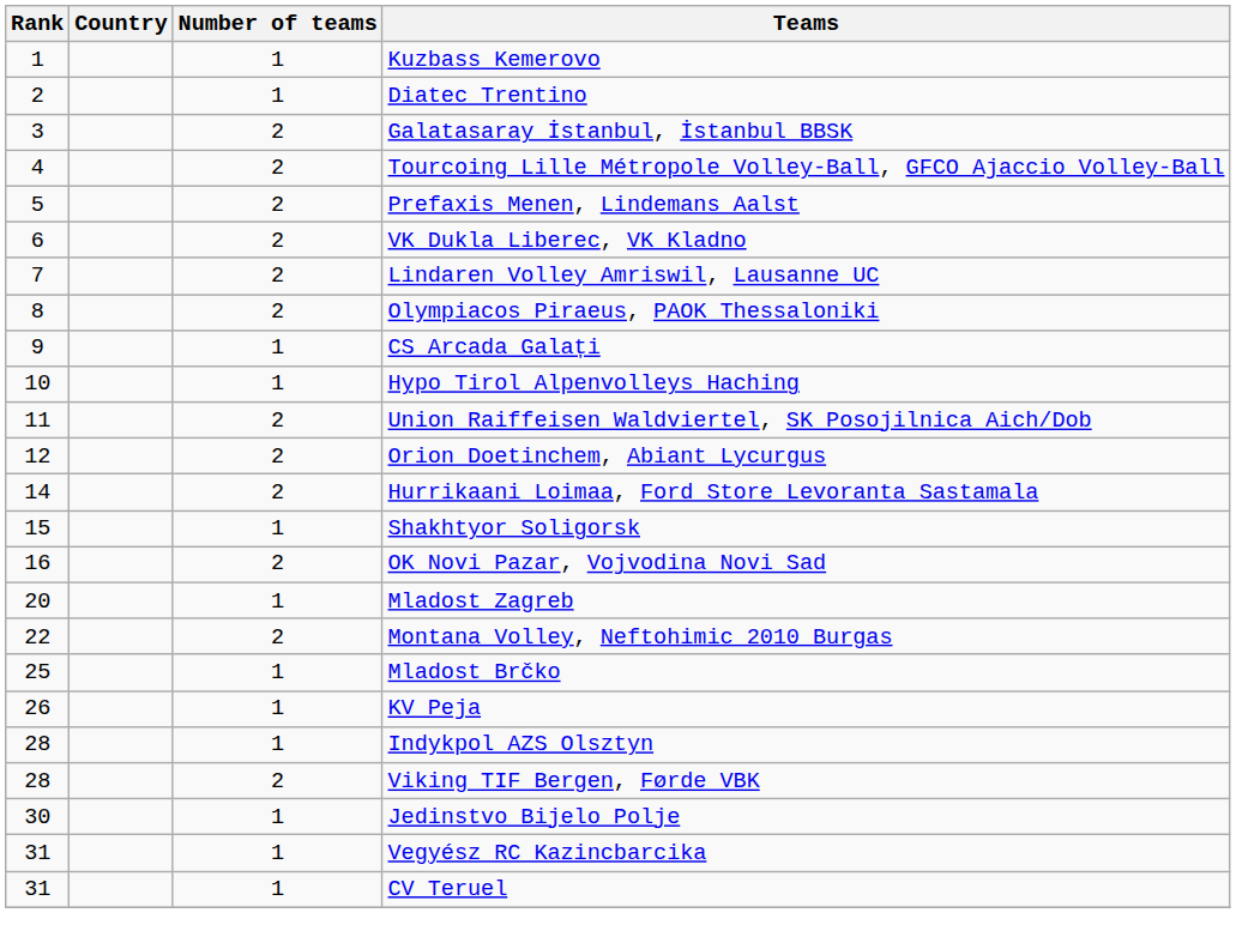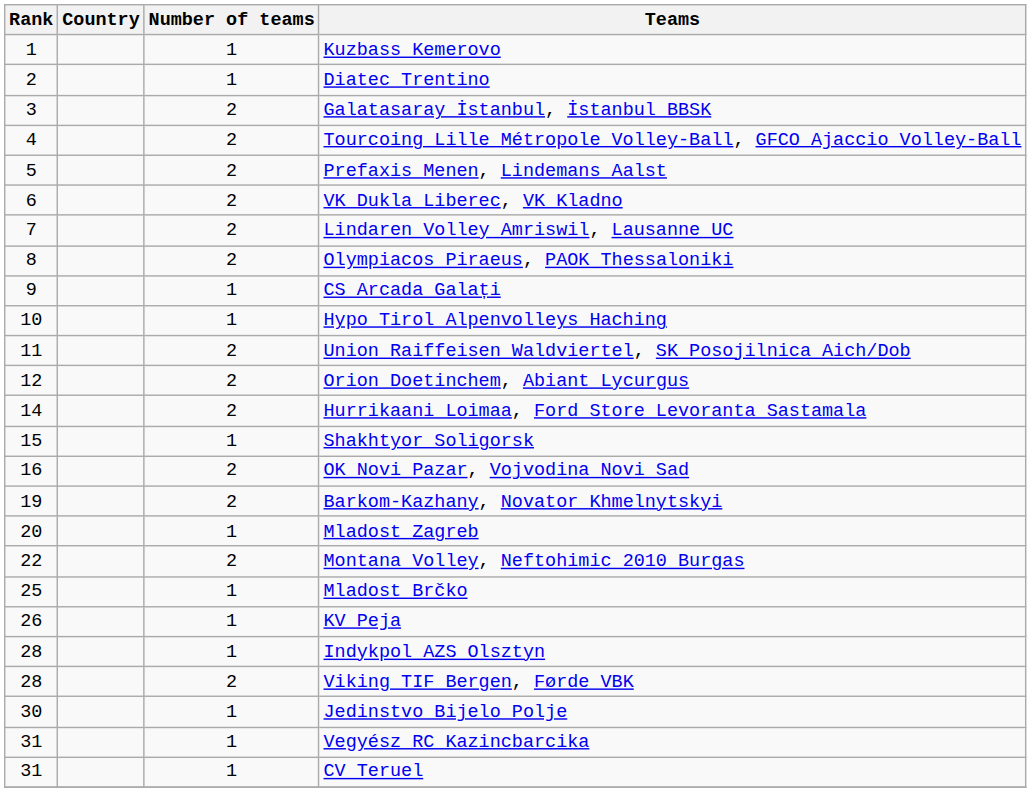 <table class="wikitable" style="text-align:left">
 <tr>
 <th>Rank</th>
 <th>Country</th>
 <th>Number of teams</th>
 <th>Teams</th>
 </tr>
 <tr>
 <td align="center">1</td>
 <td></td>
 <td align="center">1</td>
 <td><a href='#'>Kuzbass Kemerovo</a></td>
 </tr>
 <tr>
 <td align="center">2</td>
 <td></td>
 <td align="center">1</td>
 <td><a href='#'>Diatec Trentino</a></td>
 </tr>
 <tr>
 <td align="center">3</td>
 <td></td>
 <td align="center">2</td>
 <td><a href='#'>Galatasaray İstanbul</a>, <a href='#'>İstanbul BBSK</a></td>
 </tr>
 <tr>
 <td align="center">4</td>
 <td></td>
 <td align="center">2</td>
 <td><a href='#'>Tourcoing Lille Métropole Volley-Ball</a>, <a href='#'>GFCO Ajaccio Volley-Ball</a></td>
 </tr>
 <tr>
 <td align="center">5</td>
 <td></td>
 <td align="center">2</td>
 <td><a href='#'>Prefaxis Menen</a>, <a href='#'>Lindemans Aalst</a></td>
 </tr>
 <tr>
 <td align="center">6</td>
 <td></td>
 <td align="center">2</td>
 <td><a href='#'>VK Dukla Liberec</a>, <a href='#'>VK Kladno</a></td>
 </tr>
 <tr>
 <td align="center">7</td>
 <td></td>
 <td align="center">2</td>
 <td><a href='#'>Lindaren Volley Amriswil</a>, <a href='#'>Lausanne UC</a></td>
 </tr>
 <tr |>
 <td align="center">8</td>
 <td></td>
 <td align="center">2</td>
 <td><a href='#'>Olympiacos Piraeus</a>, <a href='#'>PAOK Thessaloniki</a></td>
 </tr>
 <tr>
 <td align="center">9</td>
 <td></td>
 <td align="center">1</td>
 <td><a href='#'>CS Arcada Galați</a></td>
 </tr>
 <tr>
 <td align="center">10</td>
 <td></td>
 <td align="center">1</td>
 <td><a href='#'>Hypo Tirol Alpenvolleys Haching</a></td>
 </tr>
 <tr>
 <td align="center">11</td>
 <td></td>
 <td align="center">2</td>
 <td><a href='#'>Union Raiffeisen Waldviertel</a>, <a href='#'>SK Posojilnica Aich/Dob</a></td>
 </tr>
 <tr>
 <td align="center">12</td>
 <td></td>
 <td align="center">2</td>
 <td><a href='#'>Orion Doetinchem</a>, <a href='#'>Abiant Lycurgus</a></td>
 </tr>
 <tr>
 <td align="center">14</td>
 <td></td>
 <td align="center">2</td>
 <td><a href='#'>Hurrikaani Loimaa</a>, <a href='#'>Ford Store Levoranta Sastamala</a></td>
 </tr>
 <tr>
 <td align="center">15</td>
 <td></td>
 <td align="center">1</td>
 <td><a href='#'>Shakhtyor Soligorsk</a></td>
 </tr>
 <tr>
 <td align="center">16</td>
 <td></td>
 <td align="center">2</td>
 <td><a href='#'>OK Novi Pazar</a>, <a href='#'>Vojvodina Novi Sad</a></td>
 </tr>
 <tr>
+<td align="center">19</td>
+<td></td>
+<td align="center">2</td>
+<td><a href='#'>Barkom-Kazhany</a>, <a href='#'>Novator Khmelnytskyi</a></td>
+</tr>
+<tr>
 <td align="center">20</td>
 <td></td>
 <td align="center">1</td>
 <td><a href='#'>Mladost Zagreb</a></td>
 </tr>
 <tr>
 <td align="center">22</td>
 <td></td>
 <td align="center">2</td>
 <td><a href='#'>Montana Volley</a>, <a href='#'>Neftohimic 2010 Burgas</a></td>
 </tr>
 <tr>
 <td align="center">25</td>
 <td></td>
 <td align="center">1</td>
 <td><a href='#'>Mladost Brčko</a></td>
 </tr>
 <tr>
 <td align="center">26</td>
 <td></td>
 <td align="center">1</td>
 <td><a href='#'>KV Peja</a></td>
 </tr>
 <tr>
 <td align="center">28</td>
 <td></td>
 <td align="center">1</td>
 <td><a href='#'>Indykpol AZS Olsztyn</a></td>
 </tr>
 <tr>
 <td align="center">28</td>
 <td></td>
 <td align="center">2</td>
 <td><a href='#'>Viking TIF Bergen</a>, <a href='#'>Førde VBK</a></td>
 </tr>
 <tr>
 <td align="center">30</td>
 <td></td>
 <td align="center">1</td>
 <td><a href='#'>Jedinstvo Bijelo Polje</a></td>
 </tr>
 <tr>
 <td align="center">31</td>
 <td></td>
 <td align="center">1</td>
 <td><a href='#'>Vegyész RC Kazincbarcika</a></td>
 </tr>
 <tr>
 <td align="center">31</td>
 <td></td>
 <td align="center">1</td>
 <td><a href='#'>CV Teruel</a></td>
 </tr>
 <tr>
 </tr>
 </table>
